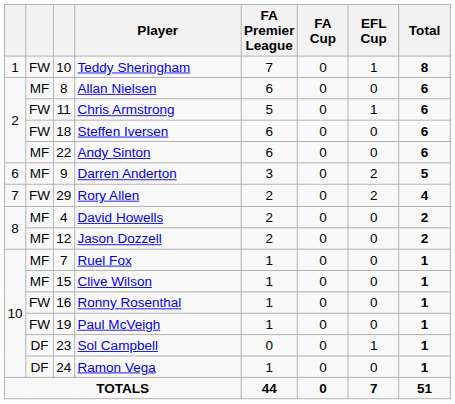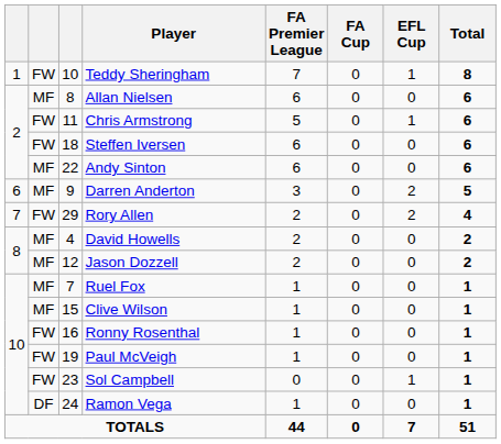 <table class="wikitable sortable" style="font-size: 95%; text-align: center;">
 <tr>
 <th width=10></th>
 <th width=10></th>
 <th width=10></th>
 <th width=180>Player</th>
 <th width=50>FA Premier League</th>
 <th width=50>FA Cup</th>
 <th width=50>EFL Cup</th>
 <th width=50>Total</th>
 </tr>
 <tr>
 <td>1</td>
 <td>FW</td>
 <td>10</td>
 <td align="left"> <a href='#'>Teddy Sheringham</a></td>
 <td>7</td>
 <td>0</td>
 <td>1</td>
 <td><strong>8</strong></td>
 </tr>
 <tr>
 <td rowspan="4">2</td>
 <td>MF</td>
 <td>8</td>
 <td align=left> <a href='#'>Allan Nielsen</a></td>
 <td>6</td>
 <td>0</td>
 <td>0</td>
 <td><strong>6</strong></td>
 </tr>
 <tr>
 <td>FW</td>
 <td>11</td>
 <td align=left> <a href='#'>Chris Armstrong</a></td>
 <td>5</td>
 <td>0</td>
 <td>1</td>
 <td><strong>6</strong></td>
 </tr>
 <tr>
 <td>FW</td>
 <td>18</td>
 <td align=left> <a href='#'>Steffen Iversen</a></td>
 <td>6</td>
 <td>0</td>
 <td>0</td>
 <td><strong>6</strong></td>
 </tr>
 <tr>
 <td>MF</td>
 <td>22</td>
 <td align=left> <a href='#'>Andy Sinton</a></td>
 <td>6</td>
 <td>0</td>
 <td>0</td>
 <td><strong>6</strong></td>
 </tr>
 <tr>
 <td rowspan="1">6</td>
 <td>MF</td>
 <td>9</td>
 <td align="left"> <a href='#'>Darren Anderton</a></td>
 <td>3</td>
 <td>0</td>
 <td>2</td>
 <td><strong>5</strong></td>
 </tr>
 <tr>
 <td>7</td>
 <td>FW</td>
 <td>29</td>
 <td align="left"> <a href='#'>Rory Allen</a></td>
 <td>2</td>
 <td>0</td>
 <td>2</td>
 <td><strong>4</strong></td>
 </tr>
 <tr>
 <td rowspan="2">8</td>
 <td>MF</td>
 <td>4</td>
 <td align="left"> <a href='#'>David Howells</a></td>
 <td>2</td>
 <td>0</td>
 <td>0</td>
 <td><strong>2</strong></td>
 </tr>
 <tr>
 <td>MF</td>
 <td>12</td>
 <td align="left"> <a href='#'>Jason Dozzell</a></td>
 <td>2</td>
 <td>0</td>
 <td>0</td>
 <td><strong>2</strong></td>
 </tr>
 <tr>
 <td rowspan="6">10</td>
 <td>MF</td>
 <td>7</td>
 <td align="left"> <a href='#'>Ruel Fox</a></td>
 <td>1</td>
 <td>0</td>
 <td>0</td>
 <td><strong>1</strong></td>
 </tr>
 <tr>
 <td>MF</td>
 <td>15</td>
 <td align="left"> <a href='#'>Clive Wilson</a></td>
 <td>1</td>
 <td>0</td>
 <td>0</td>
 <td><strong>1</strong></td>
 </tr>
 <tr>
 <td>FW</td>
 <td>16</td>
 <td align="left"> <a href='#'>Ronny Rosenthal</a></td>
 <td>1</td>
 <td>0</td>
 <td>0</td>
 <td><strong>1</strong></td>
 </tr>
 <tr>
 <td>FW</td>
 <td>19</td>
 <td align="left"> <a href='#'>Paul McVeigh</a></td>
 <td>1</td>
 <td>0</td>
 <td>0</td>
 <td><strong>1</strong></td>
 </tr>
 <tr>
-<td>DF</td>
+<td>FW</td>
 <td>23</td>
 <td align="left"> <a href='#'>Sol Campbell</a></td>
 <td>0</td>
 <td>0</td>
 <td>1</td>
 <td><strong>1</strong></td>
 </tr>
 <tr>
 <td>DF</td>
 <td>24</td>
 <td align="left"> <a href='#'>Ramon Vega</a></td>
 <td>1</td>
 <td>0</td>
 <td>0</td>
 <td><strong>1</strong></td>
 </tr>
 <tr>
 <td colspan="4"><strong>TOTALS</strong></td>
 <td><strong>44</strong></td>
 <td><strong>0</strong></td>
 <td><strong>7</strong></td>
 <td><strong>51</strong></td>
 </tr>
 </table>
